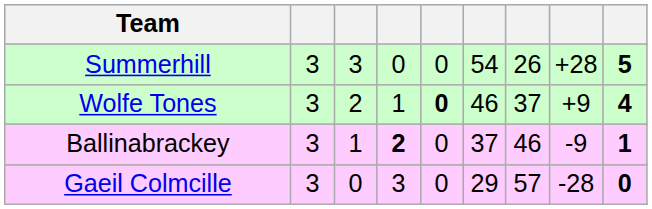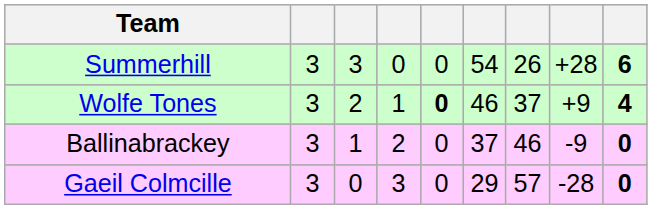 <table class="wikitable" style="text-align:center">
 <tr>
 <th style="width:175px;">Team</th>
 <th width="20"></th>
 <th width="20"></th>
 <th width="20"></th>
 <th width="20"></th>
 <th width="20"></th>
 <th width="20"></th>
 <th width="20"></th>
 <th width="20"></th>
 </tr>
 <tr style="background:#cfc;">
 <td><a href='#'>Summerhill</a></td>
 <td>3</td>
 <td>3</td>
 <td>0</td>
 <td>0</td>
 <td>54</td>
 <td>26</td>
 <td>+28</td>
-<td><strong>5</strong></td>
+<td><strong>6</strong></td>
 </tr>
 <tr style="background:#cfc;">
 <td><a href='#'>Wolfe Tones</a></td>
 <td>3</td>
 <td>2</td>
 <td>1</td>
 <td><strong>0</strong></td>
 <td>46</td>
 <td>37</td>
 <td>+9</td>
 <td><strong>4</strong></td>
 </tr>
 <tr style="background:#fcf;">
 <td>Ballinabrackey</td>
 <td>3</td>
 <td>1</td>
-<td><strong>2</strong></td>
+<td>2</td>
 <td>0</td>
 <td>37</td>
 <td>46</td>
 <td>-9</td>
-<td><strong>1</strong></td>
+<td><strong>0</strong></td>
 </tr>
 <tr style="background:#fcf;">
 <td><a href='#'>Gaeil Colmcille</a></td>
 <td>3</td>
 <td>0</td>
 <td>3</td>
 <td>0</td>
 <td>29</td>
 <td>57</td>
 <td>-28</td>
 <td><strong>0</strong></td>
 </tr>
 </table>
